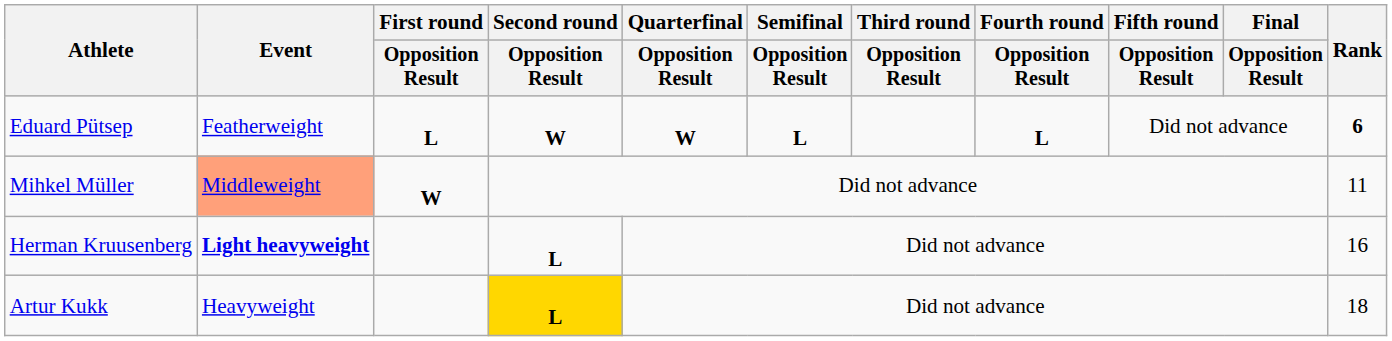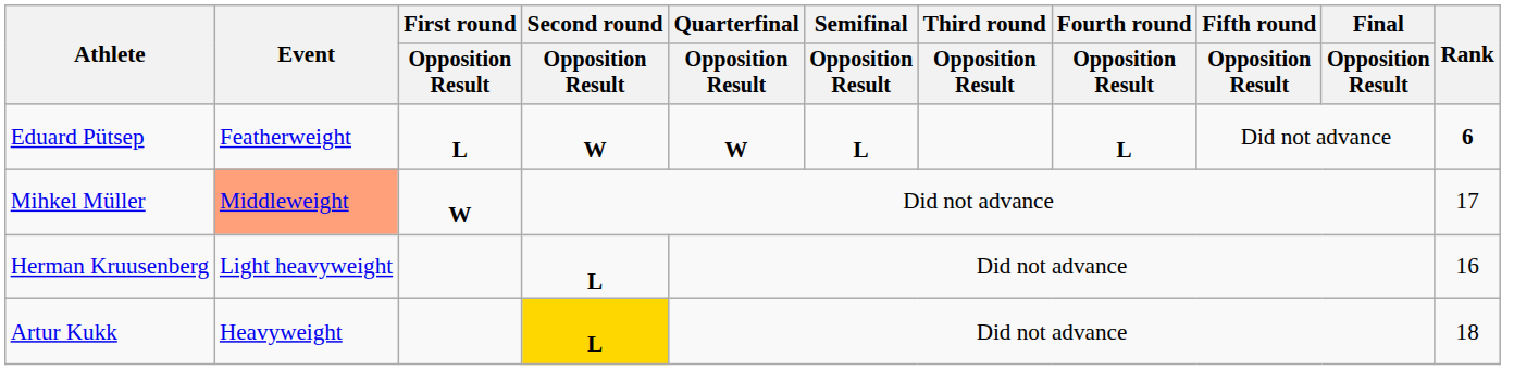 <table class="wikitable" style="font-size:90%;">
 <tr>
 <th rowspan=2>Athlete</th>
 <th rowspan=2>Event</th>
 <th>First round</th>
 <th>Second round</th>
 <th>Quarterfinal</th>
 <th>Semifinal</th>
 <th>Third round</th>
 <th>Fourth round</th>
 <th>Fifth round</th>
 <th>Final</th>
 <th rowspan=2>Rank</th>
 </tr>
 <tr style="font-size: 95%">
 <th>Opposition<br>Result</th>
 <th>Opposition<br>Result</th>
 <th>Opposition<br>Result</th>
 <th>Opposition<br>Result</th>
 <th>Opposition<br>Result</th>
 <th>Opposition<br>Result</th>
 <th>Opposition<br>Result</th>
 <th>Opposition<br>Result</th>
 </tr>
 <tr align=center>
 <td align=left><a href='#'>Eduard Pütsep</a></td>
 <td align=left><a href='#'>Featherweight</a></td>
 <td> <br> <strong>L</strong></td>
 <td> <br> <strong>W</strong></td>
 <td> <br> <strong>W</strong></td>
 <td> <br> <strong>L</strong></td>
 <td></td>
 <td> <br> <strong>L</strong></td>
 <td colspan=2>Did not advance</td>
 <td><strong>6</strong></td>
 </tr>
 <tr align=center>
 <td align=left><a href='#'>Mihkel Müller</a></td>
 <td align=left style="background: lightsalmon;"><a href='#'>Middleweight</a></td>
 <td> <br> <strong>W</strong></td>
 <td colspan=7>Did not advance</td>
-<td>11</td>
+<td>17</td>
 </tr>
 <tr align=center>
 <td align=left><a href='#'>Herman Kruusenberg</a></td>
-<td align=left><strong><a href='#'>Light heavyweight</a></strong></td>
+<td align=left><a href='#'>Light heavyweight</a></td>
 <td></td>
 <td> <br> <strong>L</strong></td>
 <td colspan=6>Did not advance</td>
 <td>16</td>
 </tr>
 <tr align=center>
 <td align=left><a href='#'>Artur Kukk</a></td>
 <td align=left><a href='#'>Heavyweight</a></td>
 <td></td>
 <td style="background: gold;"> <br> <strong>L</strong></td>
 <td colspan=6>Did not advance</td>
 <td>18</td>
 </tr>
 </table>
